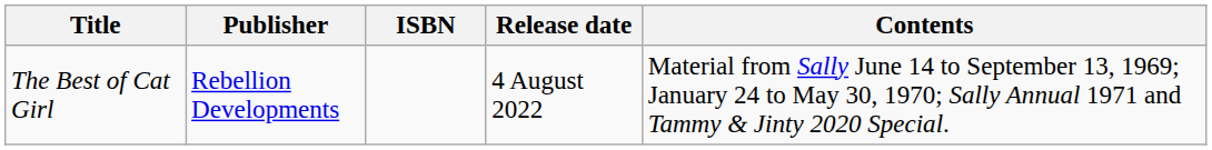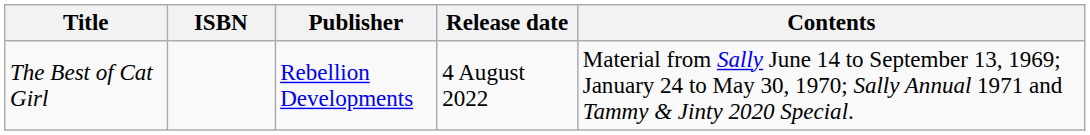 <table class="wikitable" width="85%">
 <tr>
 <th width=15%>Title</th>
+<th width=10%>ISBN</th>
 <th width=15%>Publisher</th>
-<th width=10%>ISBN</th>
 <th width=13%>Release date</th>
 <th width=47%>Contents</th>
 </tr>
 <tr>
 <td><em>The Best of Cat Girl</em></td>
+<td></td>
 <td><a href='#'>Rebellion Developments</a></td>
-<td></td>
 <td>4 August 2022</td>
 <td>Material from <em><a href='#'>Sally</a></em> June 14 to September 13, 1969; January 24 to May 30, 1970; <em>Sally Annual</em> 1971 and <em>Tammy & Jinty 2020 Special</em>.</td>
 </tr>
 </table>
